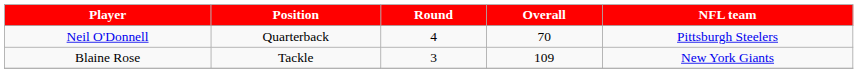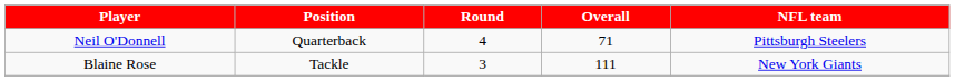 <table class="wikitable" width="80%">
 <tr align="center"  style="background:red;color:#FFFFFF;">
 <td><strong>Player</strong></td>
 <td><strong>Position</strong></td>
 <td><strong>Round</strong></td>
 <td><strong>Overall</strong></td>
 <td><strong>NFL team</strong></td>
 </tr>
 <tr align="center" bgcolor="">
 <td><a href='#'>Neil O'Donnell</a></td>
 <td>Quarterback</td>
 <td>4</td>
-<td>70</td>
+<td>71</td>
 <td><a href='#'>Pittsburgh Steelers</a></td>
 </tr>
 <tr align="center" bgcolor="">
 <td>Blaine Rose</td>
 <td>Tackle</td>
 <td>3</td>
-<td>109</td>
+<td>111</td>
 <td><a href='#'>New York Giants</a></td>
 </tr>
 <tr align="center" bgcolor="">
 </tr>
 </table>
